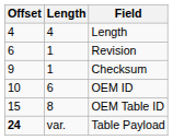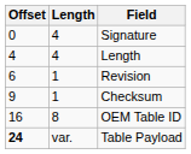 <table class="wikitable floatright" style="margin-left: 1.5em; margin-right: 0; margin-top: 0;">
 <tr>
 <th>Offset</th>
 <th>Length</th>
 <th>Field</th>
+</tr>
+<tr>
+<td>0</td>
+<td>4</td>
+<td>Signature</td>
 </tr>
 <tr>
 <td>4</td>
 <td>4</td>
 <td>Length</td>
 </tr>
 <tr>
 <td>6</td>
 <td>1</td>
 <td>Revision</td>
 </tr>
 <tr>
 <td>9</td>
 <td>1</td>
 <td>Checksum</td>
 </tr>
 <tr>
-<td>10</td>
-<td>6</td>
-<td>OEM ID</td>
-</tr>
-<tr>
-<td>15</td>
+<td>16</td>
 <td>8</td>
 <td>OEM Table ID</td>
 </tr>
 <tr>
 <td><strong>24</strong></td>
 <td>var.</td>
 <td>Table Payload</td>
 </tr>
 </table>
